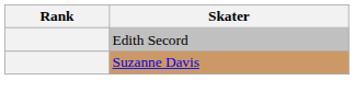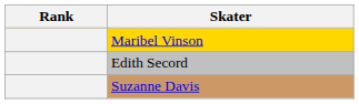 <table class="wikitable unsortable" style="text-align:left; width:30%">
 <tr>
 <th scope="col">Rank</th>
 <th scope="col">Skater</th>
+</tr>
+<tr bgcolor="gold">
+<th scope="row"></th>
+<td><a href='#'>Maribel Vinson</a></td>
 </tr>
 <tr bgcolor="silver">
 <th scope="row"></th>
 <td>Edith Secord</td>
 </tr>
 <tr bgcolor="cc9966">
 <th scope="row"></th>
 <td><a href='#'>Suzanne Davis</a></td>
 </tr>
 </table>
